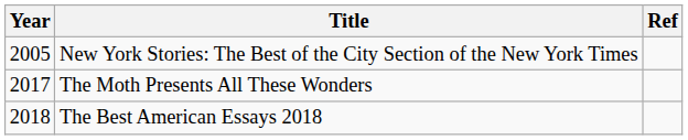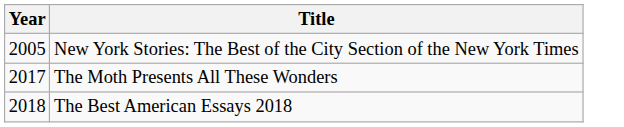 <table class="wikitable">
 <tr>
 <th>Year</th>
 <th>Title</th>
-<th>Ref</th>
 </tr>
 <tr>
 <td>2005</td>
 <td>New York Stories: The Best of the City Section of the New York Times</td>
-<td></td>
 </tr>
 <tr>
 <td>2017</td>
 <td>The Moth Presents All These Wonders</td>
-<td></td>
 </tr>
 <tr>
 <td>2018</td>
 <td>The Best American Essays 2018</td>
-<td></td>
 </tr>
 </table>
